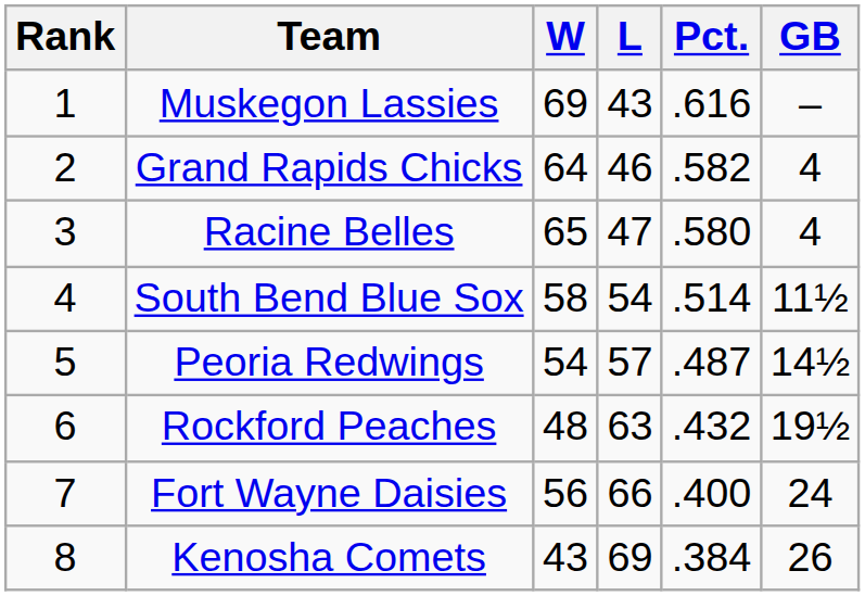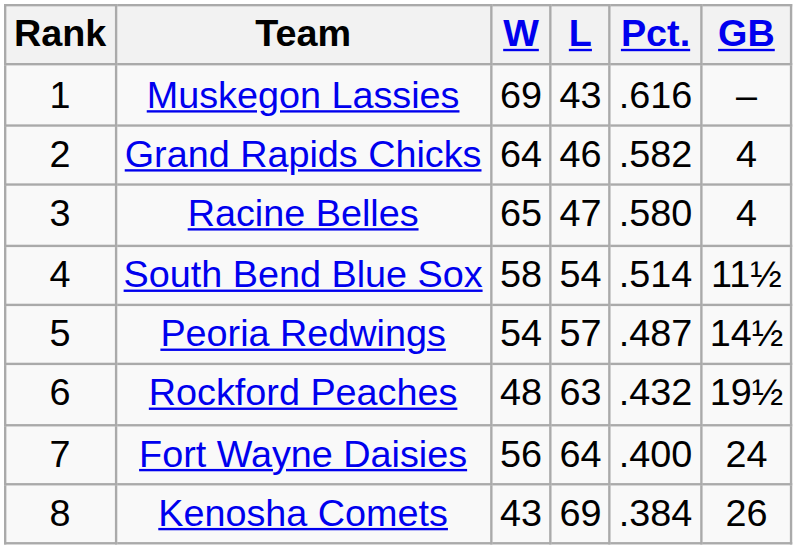 <table class="wikitable" style="text-align:center;">
 <tr>
 <th>Rank</th>
 <th>Team</th>
 <th><a href='#'>W</a></th>
 <th><a href='#'>L</a></th>
 <th><a href='#'>Pct.</a></th>
 <th><a href='#'>GB</a></th>
 </tr>
 <tr>
 <td>1</td>
 <td><a href='#'>Muskegon Lassies</a></td>
 <td>69</td>
 <td>43</td>
 <td>.616</td>
 <td>–</td>
 </tr>
 <tr>
 <td>2</td>
 <td><a href='#'>Grand Rapids Chicks</a></td>
 <td>64</td>
 <td>46</td>
 <td>.582</td>
 <td>4</td>
 </tr>
 <tr>
 <td>3</td>
 <td><a href='#'>Racine Belles</a></td>
 <td>65</td>
 <td>47</td>
 <td>.580</td>
 <td>4</td>
 </tr>
 <tr>
 <td>4</td>
 <td><a href='#'>South Bend Blue Sox</a></td>
 <td>58</td>
 <td>54</td>
 <td>.514</td>
 <td>11½</td>
 </tr>
 <tr>
 <td>5</td>
 <td><a href='#'>Peoria Redwings</a></td>
 <td>54</td>
 <td>57</td>
 <td>.487</td>
 <td>14½</td>
 </tr>
 <tr>
 <td>6</td>
 <td><a href='#'>Rockford Peaches</a></td>
 <td>48</td>
 <td>63</td>
 <td>.432</td>
 <td>19½</td>
 </tr>
 <tr>
 <td>7</td>
 <td><a href='#'>Fort Wayne Daisies</a></td>
 <td>56</td>
-<td>66</td>
+<td>64</td>
 <td>.400</td>
 <td>24</td>
 </tr>
 <tr>
 <td>8</td>
 <td><a href='#'>Kenosha Comets</a></td>
 <td>43</td>
 <td>69</td>
 <td>.384</td>
 <td>26</td>
 </tr>
 </table>
